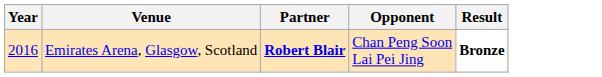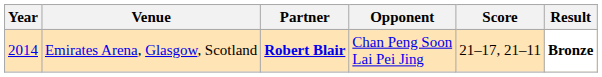 <table class="sortable wikitable" style="font-size: 90%;">
 <tr>
 <th>Year</th>
 <th>Venue</th>
 <th>Partner</th>
 <th>Opponent</th>
+<th>Score</th>
 <th>Result</th>
 </tr>
 <tr style="background:#FFE4B5">
-<td align="center"><a href='#'>2016</a></td>
+<td align="center"><a href='#'>2014</a></td>
 <td align="left"><a href='#'>Emirates Arena</a>, <a href='#'>Glasgow</a>, Scotland</td>
 <td align="left"><strong> <a href='#'>Robert Blair</a></strong></td>
 <td align="left"> <a href='#'>Chan Peng Soon</a><br> <a href='#'>Lai Pei Jing</a></td>
+<td align="left">21–17, 21–11</td>
 <td style="text-align:left; background:white"> <strong>Bronze</strong></td>
 </tr>
 </table>
